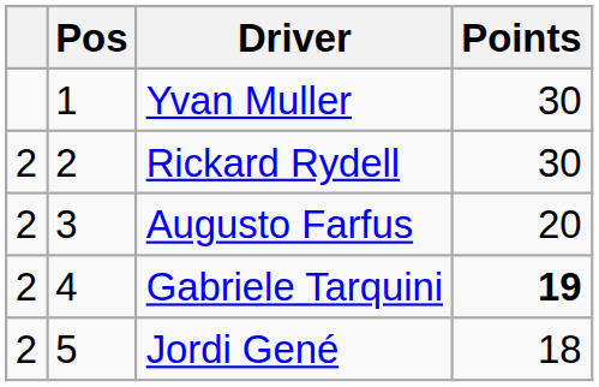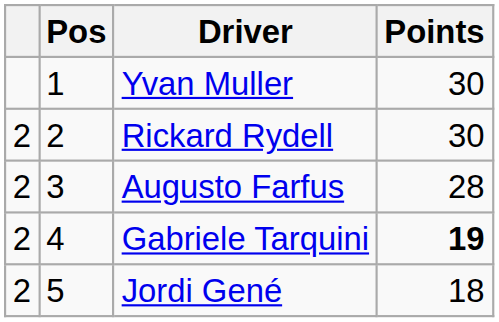 <table class="wikitable" style="font-size: 95%;">
 <tr>
 <th></th>
 <th>Pos</th>
 <th>Driver</th>
 <th>Points</th>
 </tr>
 <tr>
 <td align="left"></td>
 <td>1</td>
 <td> <a href='#'>Yvan Muller</a></td>
 <td align="right">30</td>
 </tr>
 <tr>
 <td align="left"> 2</td>
 <td>2</td>
 <td> <a href='#'>Rickard Rydell</a></td>
 <td align="right">30</td>
 </tr>
 <tr>
 <td align="left"> 2</td>
 <td>3</td>
 <td> <a href='#'>Augusto Farfus</a></td>
-<td align="right">20</td>
+<td align="right">28</td>
 </tr>
 <tr>
 <td align="left"> 2</td>
 <td>4</td>
 <td> <a href='#'>Gabriele Tarquini</a></td>
 <td align="right"><strong>19</strong></td>
 </tr>
 <tr>
 <td align="left"> 2</td>
 <td>5</td>
 <td> <a href='#'>Jordi Gené</a></td>
 <td align="right">18</td>
 </tr>
 </table>
